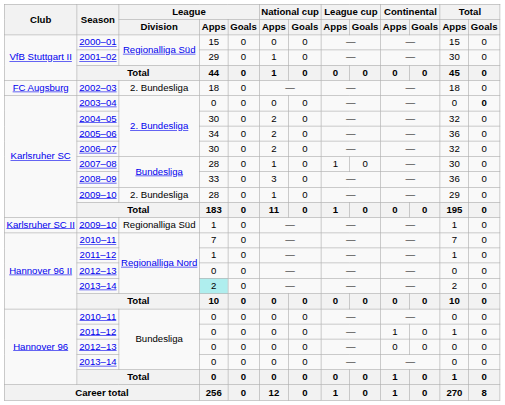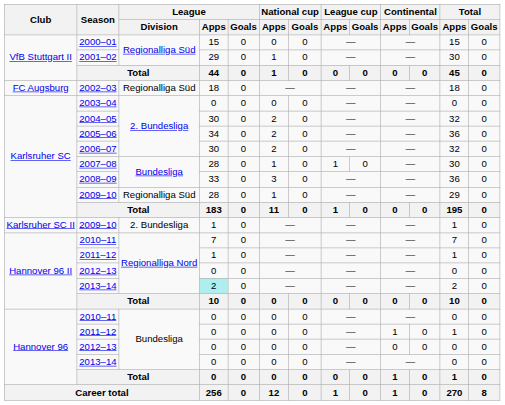 <table class="wikitable" style="text-align: center;">
 <tr>
 <th rowspan="2">Club</th>
 <th rowspan="2">Season</th>
 <th colspan="3">League</th>
 <th colspan="2">National cup</th>
 <th colspan="2">League cup</th>
 <th colspan="2">Continental</th>
 <th colspan="2">Total</th>
 </tr>
 <tr>
 <th>Division</th>
 <th>Apps</th>
 <th>Goals</th>
 <th>Apps</th>
 <th>Goals</th>
 <th>Apps</th>
 <th>Goals</th>
 <th>Apps</th>
 <th>Goals</th>
 <th>Apps</th>
 <th>Goals</th>
 </tr>
 <tr>
 <td rowspan="3"><a href='#'>VfB Stuttgart II</a></td>
 <td><a href='#'>2000–01</a></td>
 <td rowspan="2"><a href='#'>Regionalliga Süd</a></td>
 <td>15</td>
 <td>0</td>
 <td>0</td>
 <td>0</td>
 <td colspan="2">—</td>
 <td colspan="2">—</td>
 <td>15</td>
 <td>0</td>
 </tr>
 <tr>
 <td><a href='#'>2001–02</a></td>
 <td>29</td>
 <td>0</td>
 <td>1</td>
 <td>0</td>
 <td colspan="2">—</td>
 <td colspan="2">—</td>
 <td>30</td>
 <td>0</td>
 </tr>
 <tr>
 <th colspan="2">Total</th>
 <th>44</th>
 <th>0</th>
 <th>1</th>
 <th>0</th>
 <th>0</th>
 <th>0</th>
 <th>0</th>
 <th>0</th>
 <th>45</th>
 <th>0</th>
 </tr>
 <tr>
 <td><a href='#'>FC Augsburg</a></td>
 <td><a href='#'>2002–03</a></td>
-<td>2. Bundesliga</td>
+<td>Regionalliga Süd</td>
 <td>18</td>
 <td>0</td>
 <td colspan="2">—</td>
 <td colspan="2">—</td>
 <td colspan="2">—</td>
 <td>18</td>
 <td>0</td>
 </tr>
 <tr>
 <td rowspan="8"><a href='#'>Karlsruher SC</a></td>
 <td><a href='#'>2003–04</a></td>
 <td rowspan="4"><a href='#'>2. Bundesliga</a></td>
 <td>0</td>
 <td>0</td>
 <td>0</td>
 <td>0</td>
 <td colspan="2">—</td>
 <td colspan="2">—</td>
 <td>0</td>
-<td><strong>0</strong></td>
+<td>0</td>
 </tr>
 <tr>
 <td><a href='#'>2004–05</a></td>
 <td>30</td>
 <td>0</td>
 <td>2</td>
 <td>0</td>
 <td colspan="2">—</td>
 <td colspan="2">—</td>
 <td>32</td>
 <td>0</td>
 </tr>
 <tr>
 <td><a href='#'>2005–06</a></td>
 <td>34</td>
 <td>0</td>
 <td>2</td>
 <td>0</td>
 <td colspan="2">—</td>
 <td colspan="2">—</td>
 <td>36</td>
 <td>0</td>
 </tr>
 <tr>
 <td><a href='#'>2006–07</a></td>
 <td>30</td>
 <td>0</td>
 <td>2</td>
 <td>0</td>
 <td colspan="2">—</td>
 <td colspan="2">—</td>
 <td>32</td>
 <td>0</td>
 </tr>
 <tr>
 <td><a href='#'>2007–08</a></td>
 <td rowspan="2"><a href='#'>Bundesliga</a></td>
 <td>28</td>
 <td>0</td>
 <td>1</td>
 <td>0</td>
 <td>1</td>
 <td>0</td>
 <td colspan="2">—</td>
 <td>30</td>
 <td>0</td>
 </tr>
 <tr>
 <td><a href='#'>2008–09</a></td>
 <td>33</td>
 <td>0</td>
 <td>3</td>
 <td>0</td>
 <td colspan="2">—</td>
 <td colspan="2">—</td>
 <td>36</td>
 <td>0</td>
 </tr>
 <tr>
 <td><a href='#'>2009–10</a></td>
-<td>2. Bundesliga</td>
+<td>Regionalliga Süd</td>
 <td>28</td>
 <td>0</td>
 <td>1</td>
 <td>0</td>
 <td colspan="2">—</td>
 <td colspan="2">—</td>
 <td>29</td>
 <td>0</td>
 </tr>
 <tr>
 <th colspan="2">Total</th>
 <th>183</th>
 <th>0</th>
 <th>11</th>
 <th>0</th>
 <th>1</th>
 <th>0</th>
 <th>0</th>
 <th>0</th>
 <th>195</th>
 <th>0</th>
 </tr>
 <tr>
 <td><a href='#'>Karlsruher SC II</a></td>
 <td><a href='#'>2009–10</a></td>
-<td>Regionalliga Süd</td>
+<td>2. Bundesliga</td>
 <td>1</td>
 <td>0</td>
 <td colspan="2">—</td>
 <td colspan="2">—</td>
 <td colspan="2">—</td>
 <td>1</td>
 <td>0</td>
 </tr>
 <tr>
 <td rowspan="5"><a href='#'>Hannover 96 II</a></td>
 <td><a href='#'>2010–11</a></td>
 <td rowspan="4"><a href='#'>Regionalliga Nord</a></td>
 <td>7</td>
 <td>0</td>
 <td colspan="2">—</td>
 <td colspan="2">—</td>
 <td colspan="2">—</td>
 <td>7</td>
 <td>0</td>
 </tr>
 <tr>
 <td><a href='#'>2011–12</a></td>
 <td>1</td>
 <td>0</td>
 <td colspan="2">—</td>
 <td colspan="2">—</td>
 <td colspan="2">—</td>
 <td>1</td>
 <td>0</td>
 </tr>
 <tr>
 <td><a href='#'>2012–13</a></td>
 <td>0</td>
 <td>0</td>
 <td colspan="2">—</td>
 <td colspan="2">—</td>
 <td colspan="2">—</td>
 <td>0</td>
 <td>0</td>
 </tr>
 <tr>
 <td><a href='#'>2013–14</a></td>
 <td style="background: paleturquoise;">2</td>
 <td>0</td>
 <td colspan="2">—</td>
 <td colspan="2">—</td>
 <td colspan="2">—</td>
 <td>2</td>
 <td>0</td>
 </tr>
 <tr>
 <th colspan="2">Total</th>
 <th>10</th>
 <th>0</th>
 <th>0</th>
 <th>0</th>
 <th>0</th>
 <th>0</th>
 <th>0</th>
 <th>0</th>
 <th>10</th>
 <th>0</th>
 </tr>
 <tr>
 <td rowspan="5"><a href='#'>Hannover 96</a></td>
 <td><a href='#'>2010–11</a></td>
 <td rowspan="4">Bundesliga</td>
 <td>0</td>
 <td>0</td>
 <td>0</td>
 <td>0</td>
 <td colspan="2">—</td>
 <td colspan="2">—</td>
 <td>0</td>
 <td>0</td>
 </tr>
 <tr>
 <td><a href='#'>2011–12</a></td>
 <td>0</td>
 <td>0</td>
 <td>0</td>
 <td>0</td>
 <td colspan="2">—</td>
 <td>1</td>
 <td>0</td>
 <td>1</td>
 <td>0</td>
 </tr>
 <tr>
 <td><a href='#'>2012–13</a></td>
 <td>0</td>
 <td>0</td>
 <td>0</td>
 <td>0</td>
 <td colspan="2">—</td>
 <td>0</td>
 <td>0</td>
 <td>0</td>
 <td>0</td>
 </tr>
 <tr>
 <td><a href='#'>2013–14</a></td>
 <td>0</td>
 <td>0</td>
 <td>0</td>
 <td>0</td>
 <td colspan="2">—</td>
 <td colspan="2">—</td>
 <td>0</td>
 <td>0</td>
 </tr>
 <tr>
 <th colspan="2">Total</th>
 <th>0</th>
 <th>0</th>
 <th>0</th>
 <th>0</th>
 <th>0</th>
 <th>0</th>
 <th>1</th>
 <th>0</th>
 <th>1</th>
 <th>0</th>
 </tr>
 <tr>
 <th colspan="3">Career total</th>
 <th>256</th>
 <th>0</th>
 <th>12</th>
 <th>0</th>
 <th>1</th>
 <th>0</th>
 <th>1</th>
 <th>0</th>
 <th>270</th>
 <th>8</th>
 </tr>
 </table>
